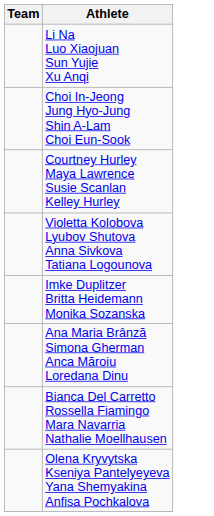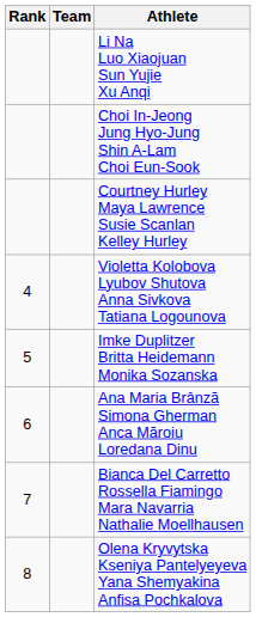 <table class="wikitable sortable" style="text-align:center">
 <tr>
+<th>Rank</th>
 <th>Team</th>
 <th class="unsortable">Athlete</th>
 </tr>
 <tr>
+<td></td>
 <td align="left"></td>
 <td align="left"><a href='#'>Li Na</a><br><a href='#'>Luo Xiaojuan</a><br><a href='#'>Sun Yujie</a><br><a href='#'>Xu Anqi</a></td>
 </tr>
 <tr>
+<td></td>
 <td align="left"></td>
 <td align="left"><a href='#'>Choi In-Jeong</a><br><a href='#'>Jung Hyo-Jung</a><br><a href='#'>Shin A-Lam</a><br><a href='#'>Choi Eun-Sook</a></td>
 </tr>
 <tr>
+<td></td>
 <td align="left"></td>
 <td align="left"><a href='#'>Courtney Hurley</a><br><a href='#'>Maya Lawrence</a><br><a href='#'>Susie Scanlan</a><br><a href='#'>Kelley Hurley</a></td>
 </tr>
 <tr>
+<td>4</td>
 <td align="left"></td>
 <td align="left"><a href='#'>Violetta Kolobova</a><br><a href='#'>Lyubov Shutova</a><br><a href='#'>Anna Sivkova</a><br><a href='#'>Tatiana Logounova</a></td>
 </tr>
 <tr>
+<td>5</td>
 <td align="left"></td>
 <td align="left"><a href='#'>Imke Duplitzer</a><br><a href='#'>Britta Heidemann</a><br><a href='#'>Monika Sozanska</a></td>
 </tr>
 <tr>
+<td>6</td>
 <td align="left"></td>
 <td align="left"><a href='#'>Ana Maria Brânză</a><br><a href='#'>Simona Gherman</a><br><a href='#'>Anca Măroiu</a><br><a href='#'>Loredana Dinu</a></td>
 </tr>
 <tr>
+<td>7</td>
 <td align="left"></td>
 <td align="left"><a href='#'>Bianca Del Carretto</a><br><a href='#'>Rossella Fiamingo</a><br><a href='#'>Mara Navarria</a><br><a href='#'>Nathalie Moellhausen</a></td>
 </tr>
 <tr>
+<td>8</td>
 <td align="left"></td>
 <td align="left"><a href='#'>Olena Kryvytska</a><br><a href='#'>Kseniya Pantelyeyeva</a><br><a href='#'>Yana Shemyakina</a><br><a href='#'>Anfisa Pochkalova</a></td>
 </tr>
 </table>
